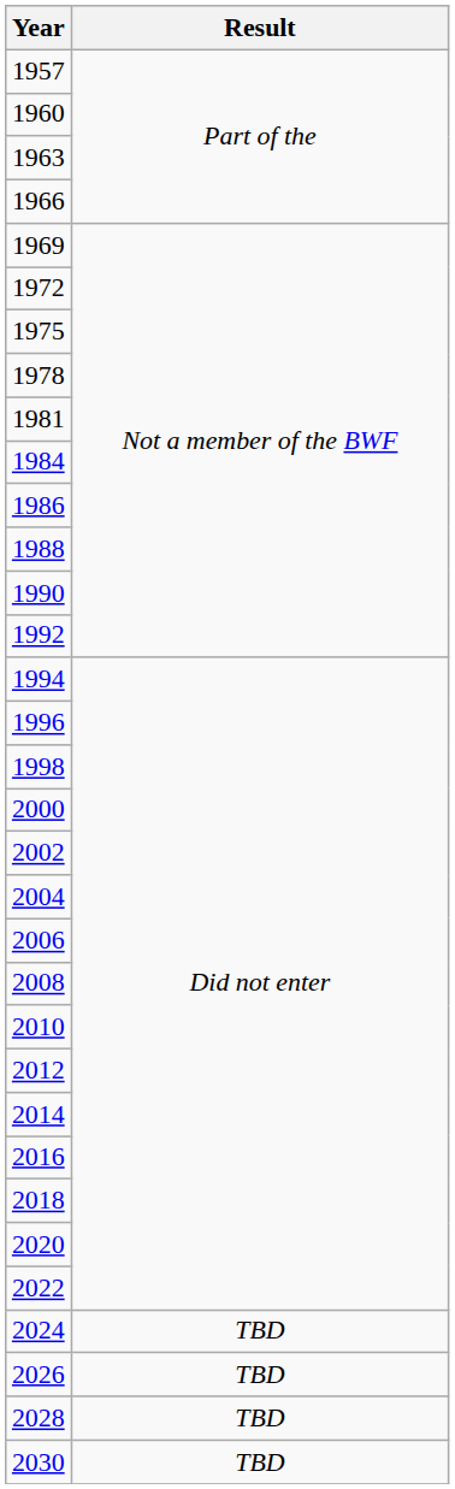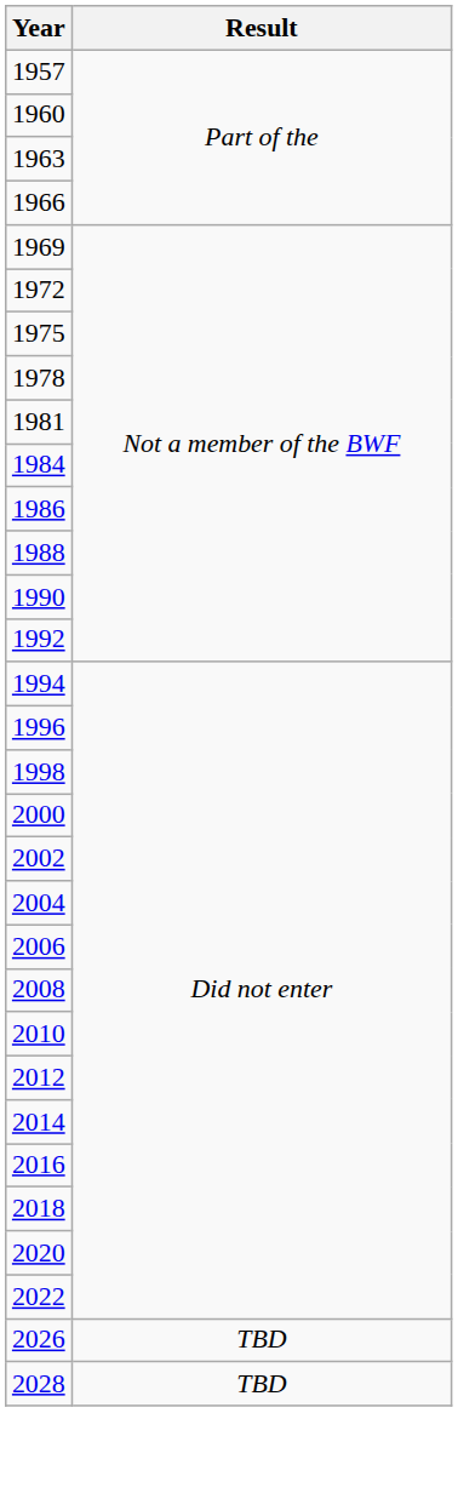 <table class="wikitable" style="text-align: center; font-size:90%">
 <tr>
 <th>Year</th>
 <th style="width:200px">Result</th>
 </tr>
 <tr>
 <td> 1957</td>
 <td rowspan="4"><em>Part of the </em></td>
 </tr>
 <tr>
 <td> 1960</td>
 </tr>
 <tr>
 <td> 1963</td>
 </tr>
 <tr>
 <td> 1966</td>
 </tr>
 <tr>
 <td> 1969</td>
 <td rowspan="10"><em>Not a member of the <a href='#'>BWF</a></em></td>
 </tr>
 <tr>
 <td> 1972</td>
 </tr>
 <tr>
 <td> 1975</td>
 </tr>
 <tr>
 <td> 1978</td>
 </tr>
 <tr>
 <td> 1981</td>
 </tr>
 <tr>
 <td> <a href='#'>1984</a></td>
 </tr>
 <tr>
 <td> <a href='#'>1986</a></td>
 </tr>
 <tr>
 <td> <a href='#'>1988</a></td>
 </tr>
 <tr>
 <td> <a href='#'>1990</a></td>
 </tr>
 <tr>
 <td> <a href='#'>1992</a></td>
 </tr>
 <tr>
 <td> <a href='#'>1994</a></td>
 <td rowspan="15"><em>Did not enter</em></td>
 </tr>
 <tr>
 <td> <a href='#'>1996</a></td>
 </tr>
 <tr>
 <td> <a href='#'>1998</a></td>
 </tr>
 <tr>
 <td> <a href='#'>2000</a></td>
 </tr>
 <tr>
 <td> <a href='#'>2002</a></td>
 </tr>
 <tr>
 <td> <a href='#'>2004</a></td>
 </tr>
 <tr>
 <td> <a href='#'>2006</a></td>
 </tr>
 <tr>
 <td> <a href='#'>2008</a></td>
 </tr>
 <tr>
 <td> <a href='#'>2010</a></td>
 </tr>
 <tr>
 <td> <a href='#'>2012</a></td>
 </tr>
 <tr>
 <td> <a href='#'>2014</a></td>
 </tr>
 <tr>
 <td> <a href='#'>2016</a></td>
 </tr>
 <tr>
 <td> <a href='#'>2018</a></td>
 </tr>
 <tr>
 <td> <a href='#'>2020</a></td>
 </tr>
 <tr>
 <td> <a href='#'>2022</a></td>
 </tr>
 <tr>
-<td> <a href='#'>2024</a></td>
-<td><em>TBD</em></td>
-</tr>
-<tr>
 <td> <a href='#'>2026</a></td>
 <td><em>TBD</em></td>
 </tr>
 <tr>
 <td> <a href='#'>2028</a></td>
 <td><em>TBD</em></td>
 </tr>
-<tr>
-<td> <a href='#'>2030</a></td>
-<td><em>TBD</em></td>
-</tr>
 </table>
